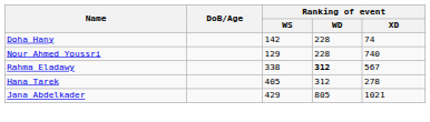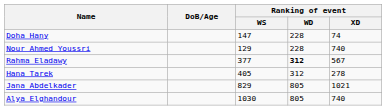 <table class="wikitable" style="width:600px; font-size:95%;">
 <tr>
 <th rowspan="2" align="left">Name</th>
 <th rowspan="2" align="left">DoB/Age</th>
 <th colspan="3" align="center">Ranking of event</th>
 </tr>
 <tr>
 <th align="center">WS</th>
 <th>WD</th>
 <th align="center">XD</th>
 </tr>
 <tr>
 <td><a href='#'>Doha Hany</a></td>
 <td></td>
-<td>142</td>
+<td>147</td>
 <td>228</td>
 <td>74</td>
 </tr>
 <tr>
 <td><a href='#'>Nour Ahmed Youssri</a></td>
 <td></td>
 <td>129</td>
 <td>228</td>
 <td>740</td>
 </tr>
 <tr>
 <td><a href='#'>Rahma Eladawy</a></td>
 <td></td>
-<td>338</td>
+<td>377</td>
 <td><strong>312</strong></td>
 <td>567</td>
 </tr>
 <tr>
 <td><a href='#'>Hana Tarek</a></td>
 <td></td>
 <td>405</td>
 <td>312</td>
 <td>278</td>
 </tr>
 <tr>
 <td><a href='#'>Jana Abdelkader</a></td>
 <td></td>
-<td>429</td>
+<td>829</td>
 <td>805</td>
 <td>1021</td>
 </tr>
+<tr>
+<td><a href='#'>Alya Elghandour</a></td>
+<td></td>
+<td>1030</td>
+<td>805</td>
+<td>740</td>
+</tr>
 </table>
